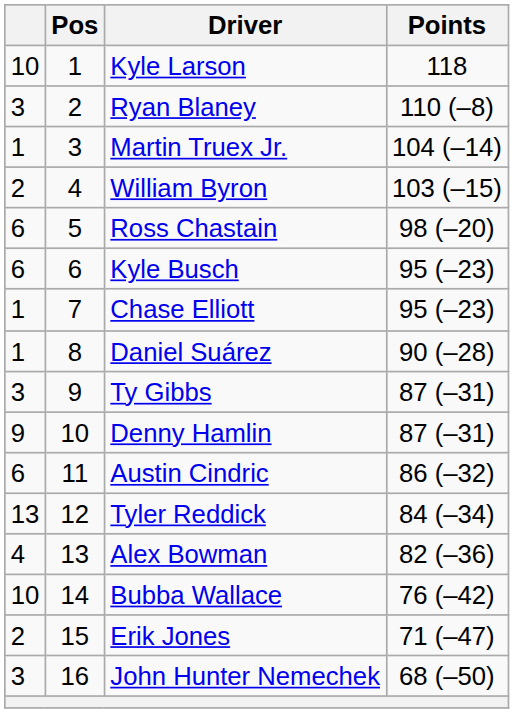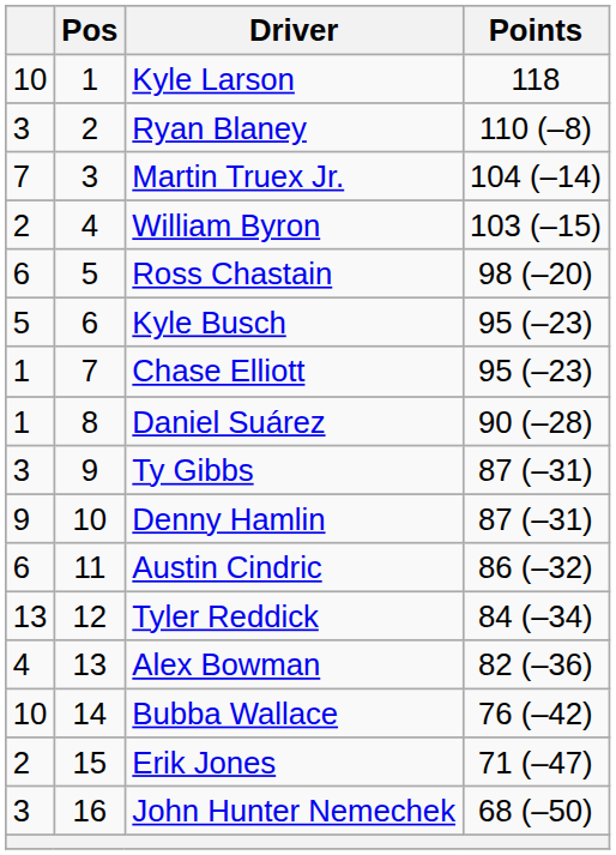 <table class="wikitable" style="font-size: 95%;">
 <tr>
 <th></th>
 <th>Pos</th>
 <th>Driver</th>
 <th>Points</th>
 </tr>
 <tr>
 <td align="left"> 10</td>
 <td style="text-align:center;">1</td>
 <td><a href='#'>Kyle Larson</a></td>
 <td style="text-align:center;">118</td>
 </tr>
 <tr>
 <td align="left"> 3</td>
 <td style="text-align:center;">2</td>
 <td><a href='#'>Ryan Blaney</a></td>
 <td style="text-align:center;">110 (–8)</td>
 </tr>
 <tr>
-<td align="left"> 1</td>
+<td align="left"> 7</td>
 <td style="text-align:center;">3</td>
 <td><a href='#'>Martin Truex Jr.</a></td>
 <td style="text-align:center;">104 (–14)</td>
 </tr>
 <tr>
 <td align="left"> 2</td>
 <td style="text-align:center;">4</td>
 <td><a href='#'>William Byron</a></td>
 <td style="text-align:center;">103 (–15)</td>
 </tr>
 <tr>
 <td align="left"> 6</td>
 <td style="text-align:center;">5</td>
 <td><a href='#'>Ross Chastain</a></td>
 <td style="text-align:center;">98 (–20)</td>
 </tr>
 <tr>
-<td align="left"> 6</td>
+<td align="left"> 5</td>
 <td style="text-align:center;">6</td>
 <td><a href='#'>Kyle Busch</a></td>
 <td style="text-align:center;">95 (–23)</td>
 </tr>
 <tr>
 <td align="left"> 1</td>
 <td style="text-align:center;">7</td>
 <td><a href='#'>Chase Elliott</a></td>
 <td style="text-align:center;">95 (–23)</td>
 </tr>
 <tr>
 <td align="left"> 1</td>
 <td style="text-align:center;">8</td>
 <td><a href='#'>Daniel Suárez</a></td>
 <td style="text-align:center;">90 (–28)</td>
 </tr>
 <tr>
 <td align="left"> 3</td>
 <td style="text-align:center;">9</td>
 <td><a href='#'>Ty Gibbs</a></td>
 <td style="text-align:center;">87 (–31)</td>
 </tr>
 <tr>
 <td align="left"> 9</td>
 <td style="text-align:center;">10</td>
 <td><a href='#'>Denny Hamlin</a></td>
 <td style="text-align:center;">87 (–31)</td>
 </tr>
 <tr>
 <td align="left"> 6</td>
 <td style="text-align:center;">11</td>
 <td><a href='#'>Austin Cindric</a></td>
 <td style="text-align:center;">86 (–32)</td>
 </tr>
 <tr>
 <td align="left"> 13</td>
 <td style="text-align:center;">12</td>
 <td><a href='#'>Tyler Reddick</a></td>
 <td style="text-align:center;">84 (–34)</td>
 </tr>
 <tr>
 <td align="left"> 4</td>
 <td style="text-align:center;">13</td>
 <td><a href='#'>Alex Bowman</a></td>
 <td style="text-align:center;">82 (–36)</td>
 </tr>
 <tr>
 <td align="left"> 10</td>
 <td style="text-align:center;">14</td>
 <td><a href='#'>Bubba Wallace</a></td>
 <td style="text-align:center;">76 (–42)</td>
 </tr>
 <tr>
 <td align="left"> 2</td>
 <td style="text-align:center;">15</td>
 <td><a href='#'>Erik Jones</a></td>
 <td style="text-align:center;">71 (–47)</td>
 </tr>
 <tr>
 <td align="left"> 3</td>
 <td style="text-align:center;">16</td>
 <td><a href='#'>John Hunter Nemechek</a></td>
 <td style="text-align:center;">68 (–50)</td>
 </tr>
 <tr class="sortbottom">
 <th colspan="9"></th>
 </tr>
 </table>
